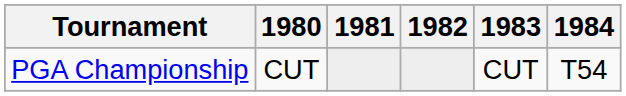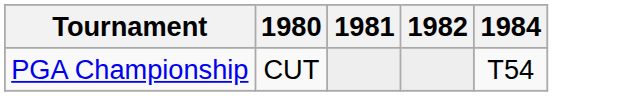 <table class="wikitable" style="font-size:95%;text-align:center;">
 <tr>
 <th>Tournament</th>
 <th>1980</th>
 <th>1981</th>
 <th>1982</th>
-<th>1983</th>
 <th>1984</th>
 </tr>
 <tr>
 <td align=left><a href='#'>PGA Championship</a></td>
 <td>CUT</td>
 <td style="background:#eeeeee;"></td>
 <td style="background:#eeeeee;"></td>
-<td>CUT</td>
 <td>T54</td>
 </tr>
 </table>
